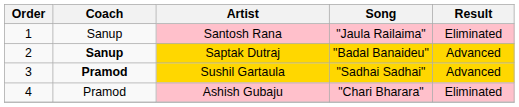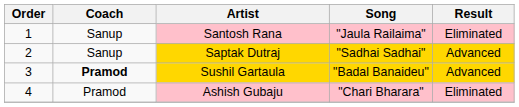 <table class="wikitable plainrowheaders" style="text-align:center; width:75%;">
 <tr>
 <th scope="col" style="width:05%;">Order</th>
 <th scope="col" style="width:15%;">Coach</th>
 <th scope="col" style="width:25%;">Artist</th>
 <th scope="col" style="width:15%;">Song</th>
 <th scope="col" style="width:10%;">Result</th>
 </tr>
 <tr>
 <td scope="row">1</td>
 <td>Sanup</td>
 <td style="background:pink">Santosh Rana</td>
 <td style="background:pink">"Jaula Railaima"</td>
 <td style="background:pink">Eliminated</td>
 </tr>
 <tr>
 <td scope="row">2</td>
-<td><strong>Sanup</strong></td>
+<td>Sanup</td>
 <td style="background:gold">Saptak Dutraj</td>
-<td style="background:gold">"Badal Banaideu"</td>
+<td style="background:gold">"Sadhai Sadhai"</td>
 <td style="background:gold">Advanced</td>
 </tr>
 <tr>
 <td scope="row">3</td>
 <td><strong>Pramod</strong></td>
 <td style="background:gold">Sushil Gartaula</td>
-<td style="background:gold">"Sadhai Sadhai"</td>
+<td style="background:gold">"Badal Banaideu"</td>
 <td style="background:gold">Advanced</td>
 </tr>
 <tr>
 <td scope="row">4</td>
 <td>Pramod</td>
 <td style="background:pink">Ashish Gubaju</td>
 <td style="background:pink">"Chari Bharara"</td>
 <td style="background:pink">Eliminated</td>
 </tr>
 <tr>
 </tr>
 </table>
